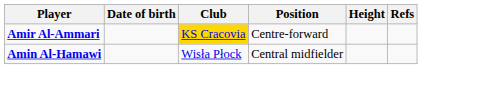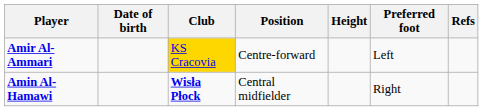 <table class="wikitable sortable">
 <tr>
 <th>Player</th>
 <th>Date of birth</th>
 <th>Club</th>
 <th>Position</th>
 <th>Height</th>
+<th>Preferred foot</th>
 <th>Refs</th>
 </tr>
 <tr>
 <td><strong><a href='#'>Amir Al-Ammari</a></strong></td>
 <td></td>
 <td style="background: gold;"><a href='#'>KS Cracovia</a></td>
 <td>Centre-forward</td>
 <td></td>
+<td>Left</td>
 <td></td>
 </tr>
 <tr>
 <td><strong><a href='#'>Amin Al-Hamawi</a></strong></td>
 <td></td>
-<td><a href='#'>Wisła Płock</a></td>
+<td><strong><a href='#'>Wisła Płock</a></strong></td>
 <td>Central midfielder</td>
 <td></td>
+<td>Right</td>
 <td></td>
 </tr>
 </table>
